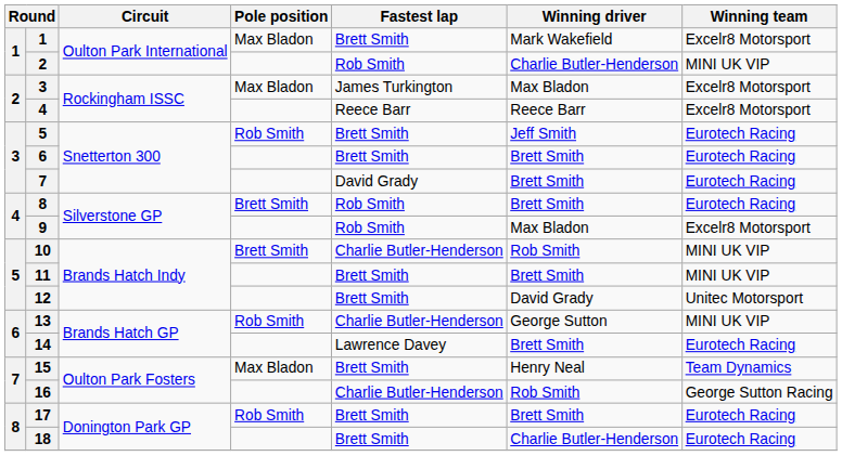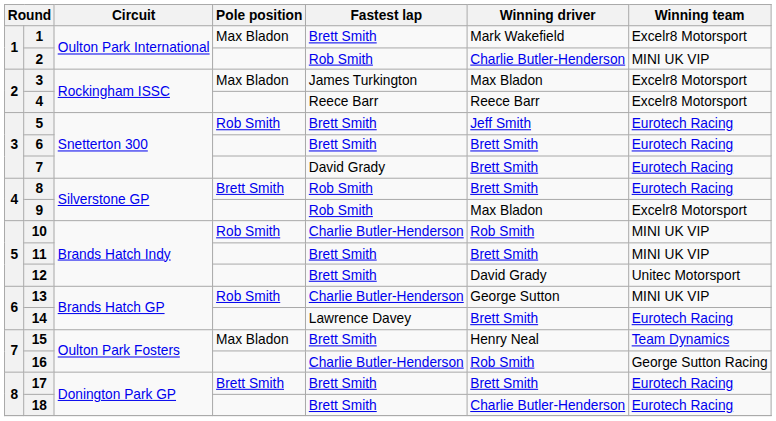 <table class="wikitable" style="font-size: 85%;">
 <tr>
 <th colspan=2>Round</th>
 <th>Circuit</th>
 <th>Pole position</th>
 <th>Fastest lap</th>
 <th>Winning driver</th>
 <th>Winning team</th>
 </tr>
 <tr>
 <th rowspan=2>1</th>
 <th>1</th>
 <td rowspan=2><a href='#'> Oulton Park International</a></td>
 <td> Max Bladon</td>
 <td> <a href='#'>Brett Smith</a></td>
 <td> Mark Wakefield</td>
 <td>Excelr8 Motorsport</td>
 </tr>
 <tr>
 <th>2</th>
 <td></td>
 <td> <a href='#'>Rob Smith</a></td>
 <td> <a href='#'>Charlie Butler-Henderson</a></td>
 <td>MINI UK VIP</td>
 </tr>
 <tr>
 <th rowspan=2>2</th>
 <th>3</th>
 <td rowspan=2><a href='#'>Rockingham ISSC</a></td>
 <td> Max Bladon</td>
 <td> James Turkington</td>
 <td> Max Bladon</td>
 <td>Excelr8 Motorsport</td>
 </tr>
 <tr>
 <th>4</th>
 <td></td>
 <td> Reece Barr</td>
 <td> Reece Barr</td>
 <td>Excelr8 Motorsport</td>
 </tr>
 <tr>
 <th rowspan=3>3</th>
 <th>5</th>
 <td rowspan=3><a href='#'>Snetterton 300</a></td>
 <td> <a href='#'>Rob Smith</a></td>
 <td> <a href='#'>Brett Smith</a></td>
 <td> <a href='#'>Jeff Smith</a></td>
 <td><a href='#'>Eurotech Racing</a></td>
 </tr>
 <tr>
 <th>6</th>
 <td></td>
 <td> <a href='#'>Brett Smith</a></td>
 <td> <a href='#'>Brett Smith</a></td>
 <td><a href='#'>Eurotech Racing</a></td>
 </tr>
 <tr>
 <th>7</th>
 <td></td>
 <td> David Grady</td>
 <td> <a href='#'>Brett Smith</a></td>
 <td><a href='#'>Eurotech Racing</a></td>
 </tr>
 <tr>
 <th rowspan=2>4</th>
 <th>8</th>
 <td rowspan=2><a href='#'>Silverstone GP</a></td>
 <td> <a href='#'>Brett Smith</a></td>
 <td> <a href='#'>Rob Smith</a></td>
 <td> <a href='#'>Brett Smith</a></td>
 <td><a href='#'>Eurotech Racing</a></td>
 </tr>
 <tr>
 <th>9</th>
 <td></td>
 <td> <a href='#'>Rob Smith</a></td>
 <td> Max Bladon</td>
 <td>Excelr8 Motorsport</td>
 </tr>
 <tr>
 <th rowspan=3>5</th>
 <th>10</th>
 <td rowspan=3><a href='#'> Brands Hatch Indy</a></td>
-<td> <a href='#'>Brett Smith</a></td>
+<td> <a href='#'>Rob Smith</a></td>
 <td> <a href='#'>Charlie Butler-Henderson</a></td>
 <td> <a href='#'>Rob Smith</a></td>
 <td>MINI UK VIP</td>
 </tr>
 <tr>
 <th>11</th>
 <td></td>
 <td> <a href='#'>Brett Smith</a></td>
 <td> <a href='#'>Brett Smith</a></td>
 <td>MINI UK VIP</td>
 </tr>
 <tr>
 <th>12</th>
 <td></td>
 <td> <a href='#'>Brett Smith</a></td>
 <td> David Grady</td>
 <td>Unitec Motorsport</td>
 </tr>
 <tr>
 <th rowspan=2>6</th>
 <th>13</th>
 <td rowspan=2><a href='#'> Brands Hatch GP</a></td>
 <td> <a href='#'>Rob Smith</a></td>
 <td> <a href='#'>Charlie Butler-Henderson</a></td>
 <td> George Sutton</td>
 <td>MINI UK VIP</td>
 </tr>
 <tr>
 <th>14</th>
 <td></td>
 <td> Lawrence Davey</td>
 <td> <a href='#'>Brett Smith</a></td>
 <td><a href='#'>Eurotech Racing</a></td>
 </tr>
 <tr>
 <th rowspan=2>7</th>
 <th>15</th>
 <td rowspan=2><a href='#'> Oulton Park Fosters</a></td>
 <td> Max Bladon</td>
 <td> <a href='#'>Brett Smith</a></td>
 <td> Henry Neal</td>
 <td><a href='#'>Team Dynamics</a></td>
 </tr>
 <tr>
 <th>16</th>
 <td></td>
 <td> <a href='#'>Charlie Butler-Henderson</a></td>
 <td> <a href='#'>Rob Smith</a></td>
 <td>George Sutton Racing</td>
 </tr>
 <tr>
 <th rowspan=2>8</th>
 <th>17</th>
 <td rowspan=2><a href='#'> Donington Park GP</a></td>
-<td> <a href='#'>Rob Smith</a></td>
+<td> <a href='#'>Brett Smith</a></td>
 <td> <a href='#'>Brett Smith</a></td>
 <td> <a href='#'>Brett Smith</a></td>
 <td><a href='#'>Eurotech Racing</a></td>
 </tr>
 <tr>
 <th>18</th>
 <td></td>
 <td> <a href='#'>Brett Smith</a></td>
 <td> <a href='#'>Charlie Butler-Henderson</a></td>
 <td><a href='#'>Eurotech Racing</a></td>
 </tr>
 <tr>
 </tr>
 </table>
